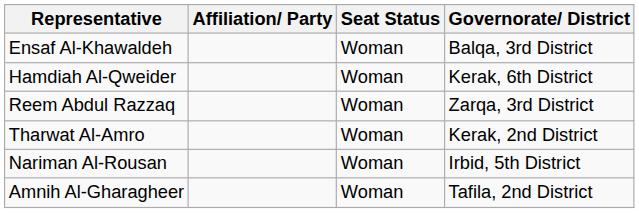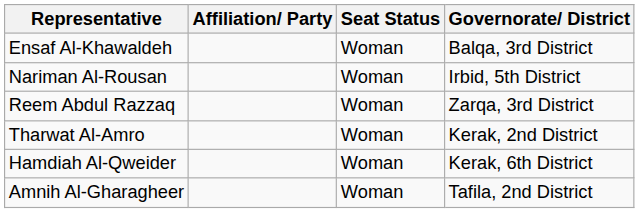 <table class="wikitable">
 <tr>
 <th>Representative</th>
 <th>Affiliation/ Party</th>
 <th>Seat Status</th>
 <th>Governorate/ District</th>
 </tr>
 <tr>
 <td>Ensaf Al-Khawaldeh</td>
 <td></td>
 <td>Woman</td>
 <td>Balqa, 3rd District</td>
 </tr>
 <tr>
-<td>Hamdiah Al-Qweider</td>
+<td>Nariman Al-Rousan</td>
 <td></td>
 <td>Woman</td>
-<td>Kerak, 6th District</td>
+<td>Irbid, 5th District</td>
 </tr>
 <tr>
 <td>Reem Abdul Razzaq</td>
 <td></td>
 <td>Woman</td>
 <td>Zarqa, 3rd District</td>
 </tr>
 <tr>
 <td>Tharwat Al-Amro</td>
 <td></td>
 <td>Woman</td>
 <td>Kerak, 2nd District</td>
 </tr>
 <tr>
-<td>Nariman Al-Rousan</td>
+<td>Hamdiah Al-Qweider</td>
 <td></td>
 <td>Woman</td>
-<td>Irbid, 5th District</td>
+<td>Kerak, 6th District</td>
 </tr>
 <tr>
 <td>Amnih Al-Gharagheer</td>
 <td></td>
 <td>Woman</td>
 <td>Tafila, 2nd District</td>
 </tr>
 </table>
